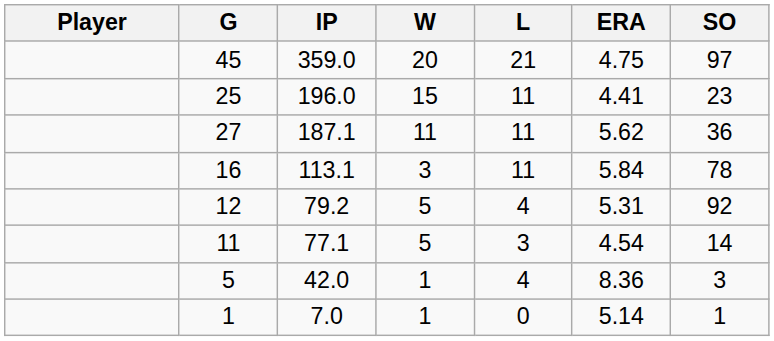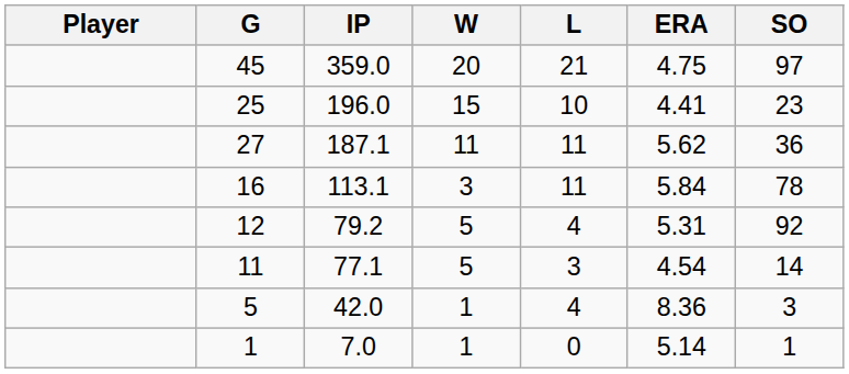 <table class="wikitable sortable">
 <tr>
 <th bgcolor="#DDDDFF" width="16%">Player</th>
 <th bgcolor="#DDDDFF" width="9%">G</th>
 <th bgcolor="#DDDDFF" width="9%">IP</th>
 <th bgcolor="#DDDDFF" width="9%">W</th>
 <th bgcolor="#DDDDFF" width="9%">L</th>
 <th bgcolor="#DDDDFF" width="9%">ERA</th>
 <th bgcolor="#DDDDFF" width="9%">SO</th>
 </tr>
 <tr align="center">
 <td></td>
 <td>45</td>
 <td>359.0</td>
 <td>20</td>
 <td>21</td>
 <td>4.75</td>
 <td>97</td>
 </tr>
 <tr align="center">
 <td></td>
 <td>25</td>
 <td>196.0</td>
 <td>15</td>
-<td>11</td>
+<td>10</td>
 <td>4.41</td>
 <td>23</td>
 </tr>
 <tr align="center">
 <td></td>
 <td>27</td>
 <td>187.1</td>
 <td>11</td>
 <td>11</td>
 <td>5.62</td>
 <td>36</td>
 </tr>
 <tr align="center">
 <td></td>
 <td>16</td>
 <td>113.1</td>
 <td>3</td>
 <td>11</td>
 <td>5.84</td>
 <td>78</td>
 </tr>
 <tr align="center">
 <td></td>
 <td>12</td>
 <td>79.2</td>
 <td>5</td>
 <td>4</td>
 <td>5.31</td>
 <td>92</td>
 </tr>
 <tr align="center">
 <td></td>
 <td>11</td>
 <td>77.1</td>
 <td>5</td>
 <td>3</td>
 <td>4.54</td>
 <td>14</td>
 </tr>
 <tr align="center">
 <td></td>
 <td>5</td>
 <td>42.0</td>
 <td>1</td>
 <td>4</td>
 <td>8.36</td>
 <td>3</td>
 </tr>
 <tr align="center">
 <td></td>
 <td>1</td>
 <td>7.0</td>
 <td>1</td>
 <td>0</td>
 <td>5.14</td>
 <td>1</td>
 </tr>
 </table>
